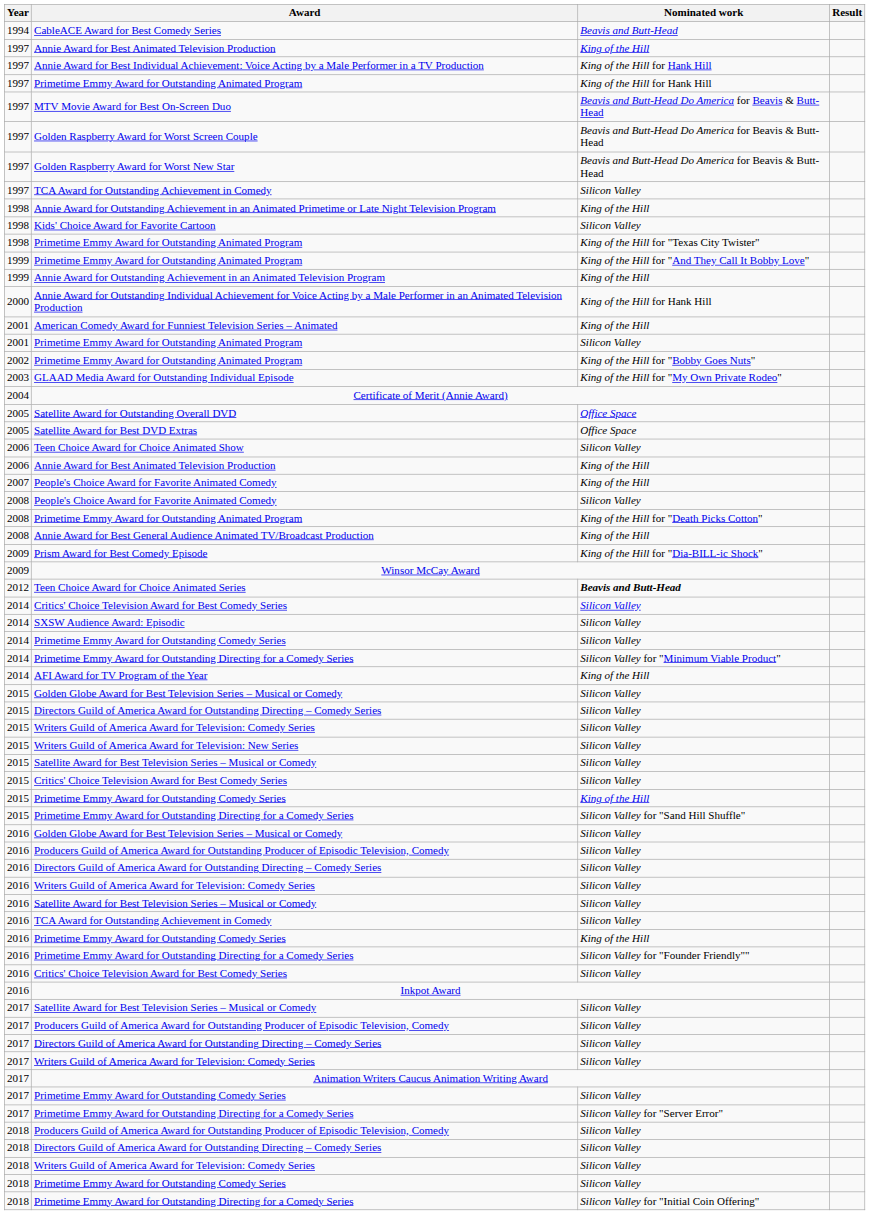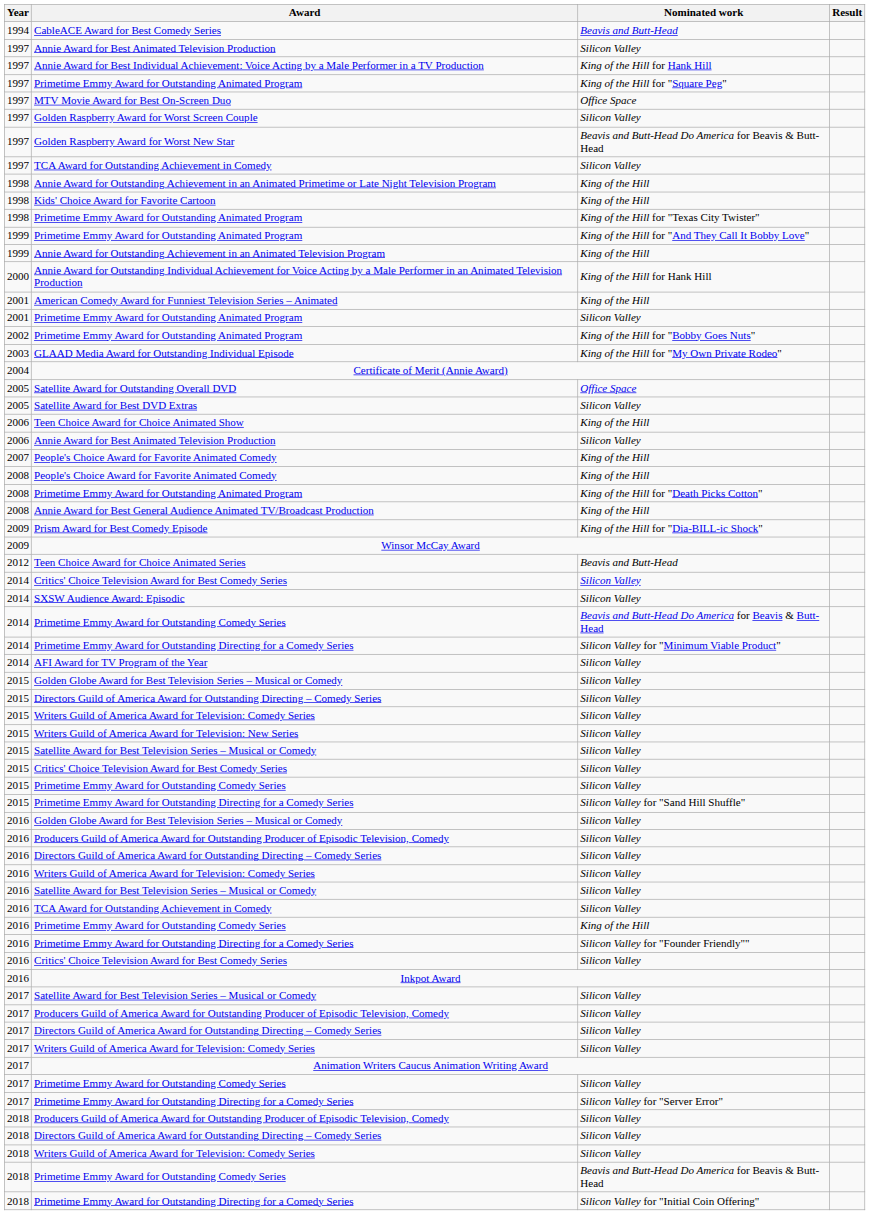 <table class="wikitable sortable">
 <tr>
 <th>Year</th>
 <th>Award</th>
 <th>Nominated work</th>
 <th>Result</th>
 </tr>
 <tr>
 <td>1994</td>
 <td><a href='#'>CableACE Award for Best Comedy Series</a></td>
 <td><em><a href='#'>Beavis and Butt-Head</a></em></td>
 <td></td>
 </tr>
 <tr>
 <td>1997</td>
 <td><a href='#'>Annie Award for Best Animated Television Production</a></td>
-<td><em><a href='#'>King of the Hill</a></em></td>
+<td><em>Silicon Valley</em></td>
 <td></td>
 </tr>
 <tr>
 <td>1997</td>
 <td><a href='#'>Annie Award for Best Individual Achievement: Voice Acting by a Male Performer in a TV Production</a></td>
 <td><em>King of the Hill</em> for <a href='#'>Hank Hill</a></td>
 <td></td>
 </tr>
 <tr>
 <td>1997</td>
 <td><a href='#'>Primetime Emmy Award for Outstanding Animated Program</a></td>
-<td><em>King of the Hill</em> for Hank Hill</td>
+<td><em>King of the Hill</em> for "<a href='#'>Square Peg</a>"</td>
 <td></td>
 </tr>
 <tr>
 <td>1997</td>
 <td><a href='#'>MTV Movie Award for Best On-Screen Duo</a></td>
-<td><em><a href='#'>Beavis and Butt-Head Do America</a></em> for <a href='#'>Beavis</a> & <a href='#'>Butt-Head</a></td>
+<td><em>Office Space</em></td>
 <td></td>
 </tr>
 <tr>
 <td>1997</td>
 <td><a href='#'>Golden Raspberry Award for Worst Screen Couple</a></td>
-<td><em>Beavis and Butt-Head Do America</em> for Beavis & Butt-Head</td>
+<td><em>Silicon Valley</em></td>
 <td></td>
 </tr>
 <tr>
 <td>1997</td>
 <td><a href='#'>Golden Raspberry Award for Worst New Star</a></td>
 <td><em>Beavis and Butt-Head Do America</em> for Beavis & Butt-Head</td>
 <td></td>
 </tr>
 <tr>
 <td>1997</td>
 <td><a href='#'>TCA Award for Outstanding Achievement in Comedy</a></td>
 <td><em>Silicon Valley</em></td>
 <td></td>
 </tr>
 <tr>
 <td>1998</td>
 <td><a href='#'>Annie Award for Outstanding Achievement in an Animated Primetime or Late Night Television Program</a></td>
 <td><em>King of the Hill</em></td>
 <td></td>
 </tr>
 <tr>
 <td>1998</td>
 <td><a href='#'>Kids' Choice Award for Favorite Cartoon</a></td>
-<td><em>Silicon Valley</em></td>
+<td><em>King of the Hill</em></td>
 <td></td>
 </tr>
 <tr>
 <td>1998</td>
 <td><a href='#'>Primetime Emmy Award for Outstanding Animated Program</a></td>
 <td><em>King of the Hill</em> for "Texas City Twister"</td>
 <td></td>
 </tr>
 <tr>
 <td>1999</td>
 <td><a href='#'>Primetime Emmy Award for Outstanding Animated Program</a></td>
 <td><em>King of the Hill</em> for "<a href='#'>And They Call It Bobby Love</a>"</td>
 <td></td>
 </tr>
 <tr>
 <td>1999</td>
 <td><a href='#'>Annie Award for Outstanding Achievement in an Animated Television Program</a></td>
 <td><em>King of the Hill</em></td>
 <td></td>
 </tr>
 <tr>
 <td>2000</td>
 <td><a href='#'>Annie Award for Outstanding Individual Achievement for Voice Acting by a Male Performer in an Animated Television Production</a></td>
 <td><em>King of the Hill</em> for Hank Hill</td>
 <td></td>
 </tr>
 <tr>
 <td>2001</td>
 <td><a href='#'>American Comedy Award for Funniest Television Series – Animated</a></td>
 <td><em>King of the Hill</em></td>
 <td></td>
 </tr>
 <tr>
 <td>2001</td>
 <td><a href='#'>Primetime Emmy Award for Outstanding Animated Program</a></td>
 <td><em>Silicon Valley</em></td>
 <td></td>
 </tr>
 <tr>
 <td>2002</td>
 <td><a href='#'>Primetime Emmy Award for Outstanding Animated Program</a></td>
 <td><em>King of the Hill</em> for "<a href='#'>Bobby Goes Nuts</a>"</td>
 <td></td>
 </tr>
 <tr>
 <td>2003</td>
 <td><a href='#'>GLAAD Media Award for Outstanding Individual Episode</a></td>
 <td><em>King of the Hill</em> for "<a href='#'>My Own Private Rodeo</a>"</td>
 <td></td>
 </tr>
 <tr>
 <td>2004</td>
 <td colspan="2" style="text-align:center;"><a href='#'>Certificate of Merit (Annie Award)</a></td>
 <td></td>
 </tr>
 <tr>
 <td>2005</td>
 <td><a href='#'>Satellite Award for Outstanding Overall DVD</a></td>
 <td><em><a href='#'>Office Space</a></em></td>
 <td></td>
 </tr>
 <tr>
 <td>2005</td>
 <td><a href='#'>Satellite Award for Best DVD Extras</a></td>
-<td><em>Office Space</em></td>
+<td><em>Silicon Valley</em></td>
 <td></td>
 </tr>
 <tr>
 <td>2006</td>
 <td><a href='#'>Teen Choice Award for Choice Animated Show</a></td>
-<td><em>Silicon Valley</em></td>
+<td><em>King of the Hill</em></td>
 <td></td>
 </tr>
 <tr>
 <td>2006</td>
 <td><a href='#'>Annie Award for Best Animated Television Production</a></td>
-<td><em>King of the Hill</em></td>
+<td><em>Silicon Valley</em></td>
 <td></td>
 </tr>
 <tr>
 <td>2007</td>
 <td><a href='#'>People's Choice Award for Favorite Animated Comedy</a></td>
 <td><em>King of the Hill</em></td>
 <td></td>
 </tr>
 <tr>
 <td>2008</td>
 <td><a href='#'>People's Choice Award for Favorite Animated Comedy</a></td>
-<td><em>Silicon Valley</em></td>
+<td><em>King of the Hill</em></td>
 <td></td>
 </tr>
 <tr>
 <td>2008</td>
 <td><a href='#'>Primetime Emmy Award for Outstanding Animated Program</a></td>
 <td><em>King of the Hill</em> for "<a href='#'>Death Picks Cotton</a>"</td>
 <td></td>
 </tr>
 <tr>
 <td>2008</td>
 <td><a href='#'>Annie Award for Best General Audience Animated TV/Broadcast Production</a></td>
 <td><em>King of the Hill</em></td>
 <td></td>
 </tr>
 <tr>
 <td>2009</td>
 <td><a href='#'>Prism Award for Best Comedy Episode</a></td>
 <td><em>King of the Hill</em> for "<a href='#'>Dia-BILL-ic Shock</a>"</td>
 <td></td>
 </tr>
 <tr>
 <td>2009</td>
 <td colspan="2" style="text-align:center;"><a href='#'>Winsor McCay Award</a></td>
 <td></td>
 </tr>
 <tr>
 <td>2012</td>
 <td><a href='#'>Teen Choice Award for Choice Animated Series</a></td>
-<td><strong><em>Beavis and Butt-Head</em></strong></td>
+<td><em>Beavis and Butt-Head</em></td>
 <td></td>
 </tr>
 <tr>
 <td>2014</td>
 <td><a href='#'>Critics' Choice Television Award for Best Comedy Series</a></td>
 <td><em><a href='#'>Silicon Valley</a></em></td>
 <td></td>
 </tr>
 <tr>
 <td>2014</td>
 <td><a href='#'>SXSW Audience Award: Episodic</a></td>
 <td><em>Silicon Valley</em></td>
 <td></td>
 </tr>
 <tr>
 <td>2014</td>
 <td><a href='#'>Primetime Emmy Award for Outstanding Comedy Series</a></td>
-<td><em>Silicon Valley</em></td>
+<td><em><a href='#'>Beavis and Butt-Head Do America</a></em> for <a href='#'>Beavis</a> & <a href='#'>Butt-Head</a></td>
 <td></td>
 </tr>
 <tr>
 <td>2014</td>
 <td><a href='#'>Primetime Emmy Award for Outstanding Directing for a Comedy Series</a></td>
 <td><em>Silicon Valley</em> for "<a href='#'>Minimum Viable Product</a>"</td>
 <td></td>
 </tr>
 <tr>
 <td>2014</td>
 <td><a href='#'>AFI Award for TV Program of the Year</a></td>
-<td><em>King of the Hill</em></td>
+<td><em>Silicon Valley</em></td>
 <td></td>
 </tr>
 <tr>
 <td>2015</td>
 <td><a href='#'>Golden Globe Award for Best Television Series – Musical or Comedy</a></td>
 <td><em>Silicon Valley</em></td>
 <td></td>
 </tr>
 <tr>
 <td>2015</td>
 <td><a href='#'>Directors Guild of America Award for Outstanding Directing – Comedy Series</a></td>
 <td><em>Silicon Valley</em></td>
 <td></td>
 </tr>
 <tr>
 <td>2015</td>
 <td><a href='#'>Writers Guild of America Award for Television: Comedy Series</a></td>
 <td><em>Silicon Valley</em></td>
 <td></td>
 </tr>
 <tr>
 <td>2015</td>
 <td><a href='#'>Writers Guild of America Award for Television: New Series</a></td>
 <td><em>Silicon Valley</em></td>
 <td></td>
 </tr>
 <tr>
 <td>2015</td>
 <td><a href='#'>Satellite Award for Best Television Series – Musical or Comedy</a></td>
 <td><em>Silicon Valley</em></td>
 <td></td>
 </tr>
 <tr>
 <td>2015</td>
 <td><a href='#'>Critics' Choice Television Award for Best Comedy Series</a></td>
 <td><em>Silicon Valley</em></td>
 <td></td>
 </tr>
 <tr>
 <td>2015</td>
 <td><a href='#'>Primetime Emmy Award for Outstanding Comedy Series</a></td>
-<td><em><a href='#'>King of the Hill</a></em></td>
+<td><em>Silicon Valley</em></td>
 <td></td>
 </tr>
 <tr>
 <td>2015</td>
 <td><a href='#'>Primetime Emmy Award for Outstanding Directing for a Comedy Series</a></td>
 <td><em>Silicon Valley</em> for "Sand Hill Shuffle"</td>
 <td></td>
 </tr>
 <tr>
 <td>2016</td>
 <td><a href='#'>Golden Globe Award for Best Television Series – Musical or Comedy</a></td>
 <td><em>Silicon Valley</em></td>
 <td></td>
 </tr>
 <tr>
 <td>2016</td>
 <td><a href='#'>Producers Guild of America Award for Outstanding Producer of Episodic Television, Comedy</a></td>
 <td><em>Silicon Valley</em></td>
 <td></td>
 </tr>
 <tr>
 <td>2016</td>
 <td><a href='#'>Directors Guild of America Award for Outstanding Directing – Comedy Series</a></td>
 <td><em>Silicon Valley</em></td>
 <td></td>
 </tr>
 <tr>
 <td>2016</td>
 <td><a href='#'>Writers Guild of America Award for Television: Comedy Series</a></td>
 <td><em>Silicon Valley</em></td>
 <td></td>
 </tr>
 <tr>
 <td>2016</td>
 <td><a href='#'>Satellite Award for Best Television Series – Musical or Comedy</a></td>
 <td><em>Silicon Valley</em></td>
 <td></td>
 </tr>
 <tr>
 <td>2016</td>
 <td><a href='#'>TCA Award for Outstanding Achievement in Comedy</a></td>
 <td><em>Silicon Valley</em></td>
 <td></td>
 </tr>
 <tr>
 <td>2016</td>
 <td><a href='#'>Primetime Emmy Award for Outstanding Comedy Series</a></td>
 <td><em>King of the Hill</em></td>
 <td></td>
 </tr>
 <tr>
 <td>2016</td>
 <td><a href='#'>Primetime Emmy Award for Outstanding Directing for a Comedy Series</a></td>
 <td><em>Silicon Valley</em> for "Founder Friendly""</td>
 <td></td>
 </tr>
 <tr>
 <td>2016</td>
 <td><a href='#'>Critics' Choice Television Award for Best Comedy Series</a></td>
 <td><em>Silicon Valley</em></td>
 <td></td>
 </tr>
 <tr>
 <td>2016</td>
 <td colspan="2" style="text-align:center;"><a href='#'>Inkpot Award</a></td>
 <td></td>
 </tr>
 <tr>
 <td>2017</td>
 <td><a href='#'>Satellite Award for Best Television Series – Musical or Comedy</a></td>
 <td><em>Silicon Valley</em></td>
 <td></td>
 </tr>
 <tr>
 <td>2017</td>
 <td><a href='#'>Producers Guild of America Award for Outstanding Producer of Episodic Television, Comedy</a></td>
 <td><em>Silicon Valley</em></td>
 <td></td>
 </tr>
 <tr>
 <td>2017</td>
 <td><a href='#'>Directors Guild of America Award for Outstanding Directing – Comedy Series</a></td>
 <td><em>Silicon Valley</em></td>
 <td></td>
 </tr>
 <tr>
 <td>2017</td>
 <td><a href='#'>Writers Guild of America Award for Television: Comedy Series</a></td>
 <td><em>Silicon Valley</em></td>
 <td></td>
 </tr>
 <tr>
 <td>2017</td>
 <td colspan="2" style="text-align:center;"><a href='#'>Animation Writers Caucus Animation Writing Award</a></td>
 <td></td>
 </tr>
 <tr>
 <td>2017</td>
 <td><a href='#'>Primetime Emmy Award for Outstanding Comedy Series</a></td>
 <td><em>Silicon Valley</em></td>
 <td></td>
 </tr>
 <tr>
 <td>2017</td>
 <td><a href='#'>Primetime Emmy Award for Outstanding Directing for a Comedy Series</a></td>
 <td><em>Silicon Valley</em> for "Server Error"</td>
 <td></td>
 </tr>
 <tr>
 <td>2018</td>
 <td><a href='#'>Producers Guild of America Award for Outstanding Producer of Episodic Television, Comedy</a></td>
 <td><em>Silicon Valley</em></td>
 <td></td>
 </tr>
 <tr>
 <td>2018</td>
 <td><a href='#'>Directors Guild of America Award for Outstanding Directing – Comedy Series</a></td>
 <td><em>Silicon Valley</em></td>
 <td></td>
 </tr>
 <tr>
 <td>2018</td>
 <td><a href='#'>Writers Guild of America Award for Television: Comedy Series</a></td>
 <td><em>Silicon Valley</em></td>
 <td></td>
 </tr>
 <tr>
 <td>2018</td>
 <td><a href='#'>Primetime Emmy Award for Outstanding Comedy Series</a></td>
-<td><em>Silicon Valley</em></td>
+<td><em>Beavis and Butt-Head Do America</em> for Beavis & Butt-Head</td>
 <td></td>
 </tr>
 <tr>
 <td>2018</td>
 <td><a href='#'>Primetime Emmy Award for Outstanding Directing for a Comedy Series</a></td>
 <td><em>Silicon Valley</em> for "Initial Coin Offering"</td>
 <td></td>
 </tr>
 </table>
